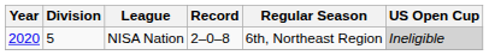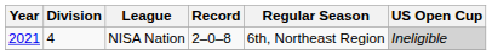 <table class="wikitable">
 <tr>
 <th>Year</th>
 <th>Division</th>
 <th>League</th>
 <th>Record</th>
 <th>Regular Season</th>
 <th>US Open Cup</th>
 </tr>
 <tr>
-<td><a href='#'>2020</a></td>
-<td>5</td>
+<td><a href='#'>2021</a></td>
+<td>4</td>
 <td>NISA Nation</td>
 <td>2–0–8</td>
 <td>6th, Northeast Region</td>
 <td style="background: lightgrey;"><em>Ineligible </em></td>
 </tr>
 <tr>
 </tr>
 </table>
